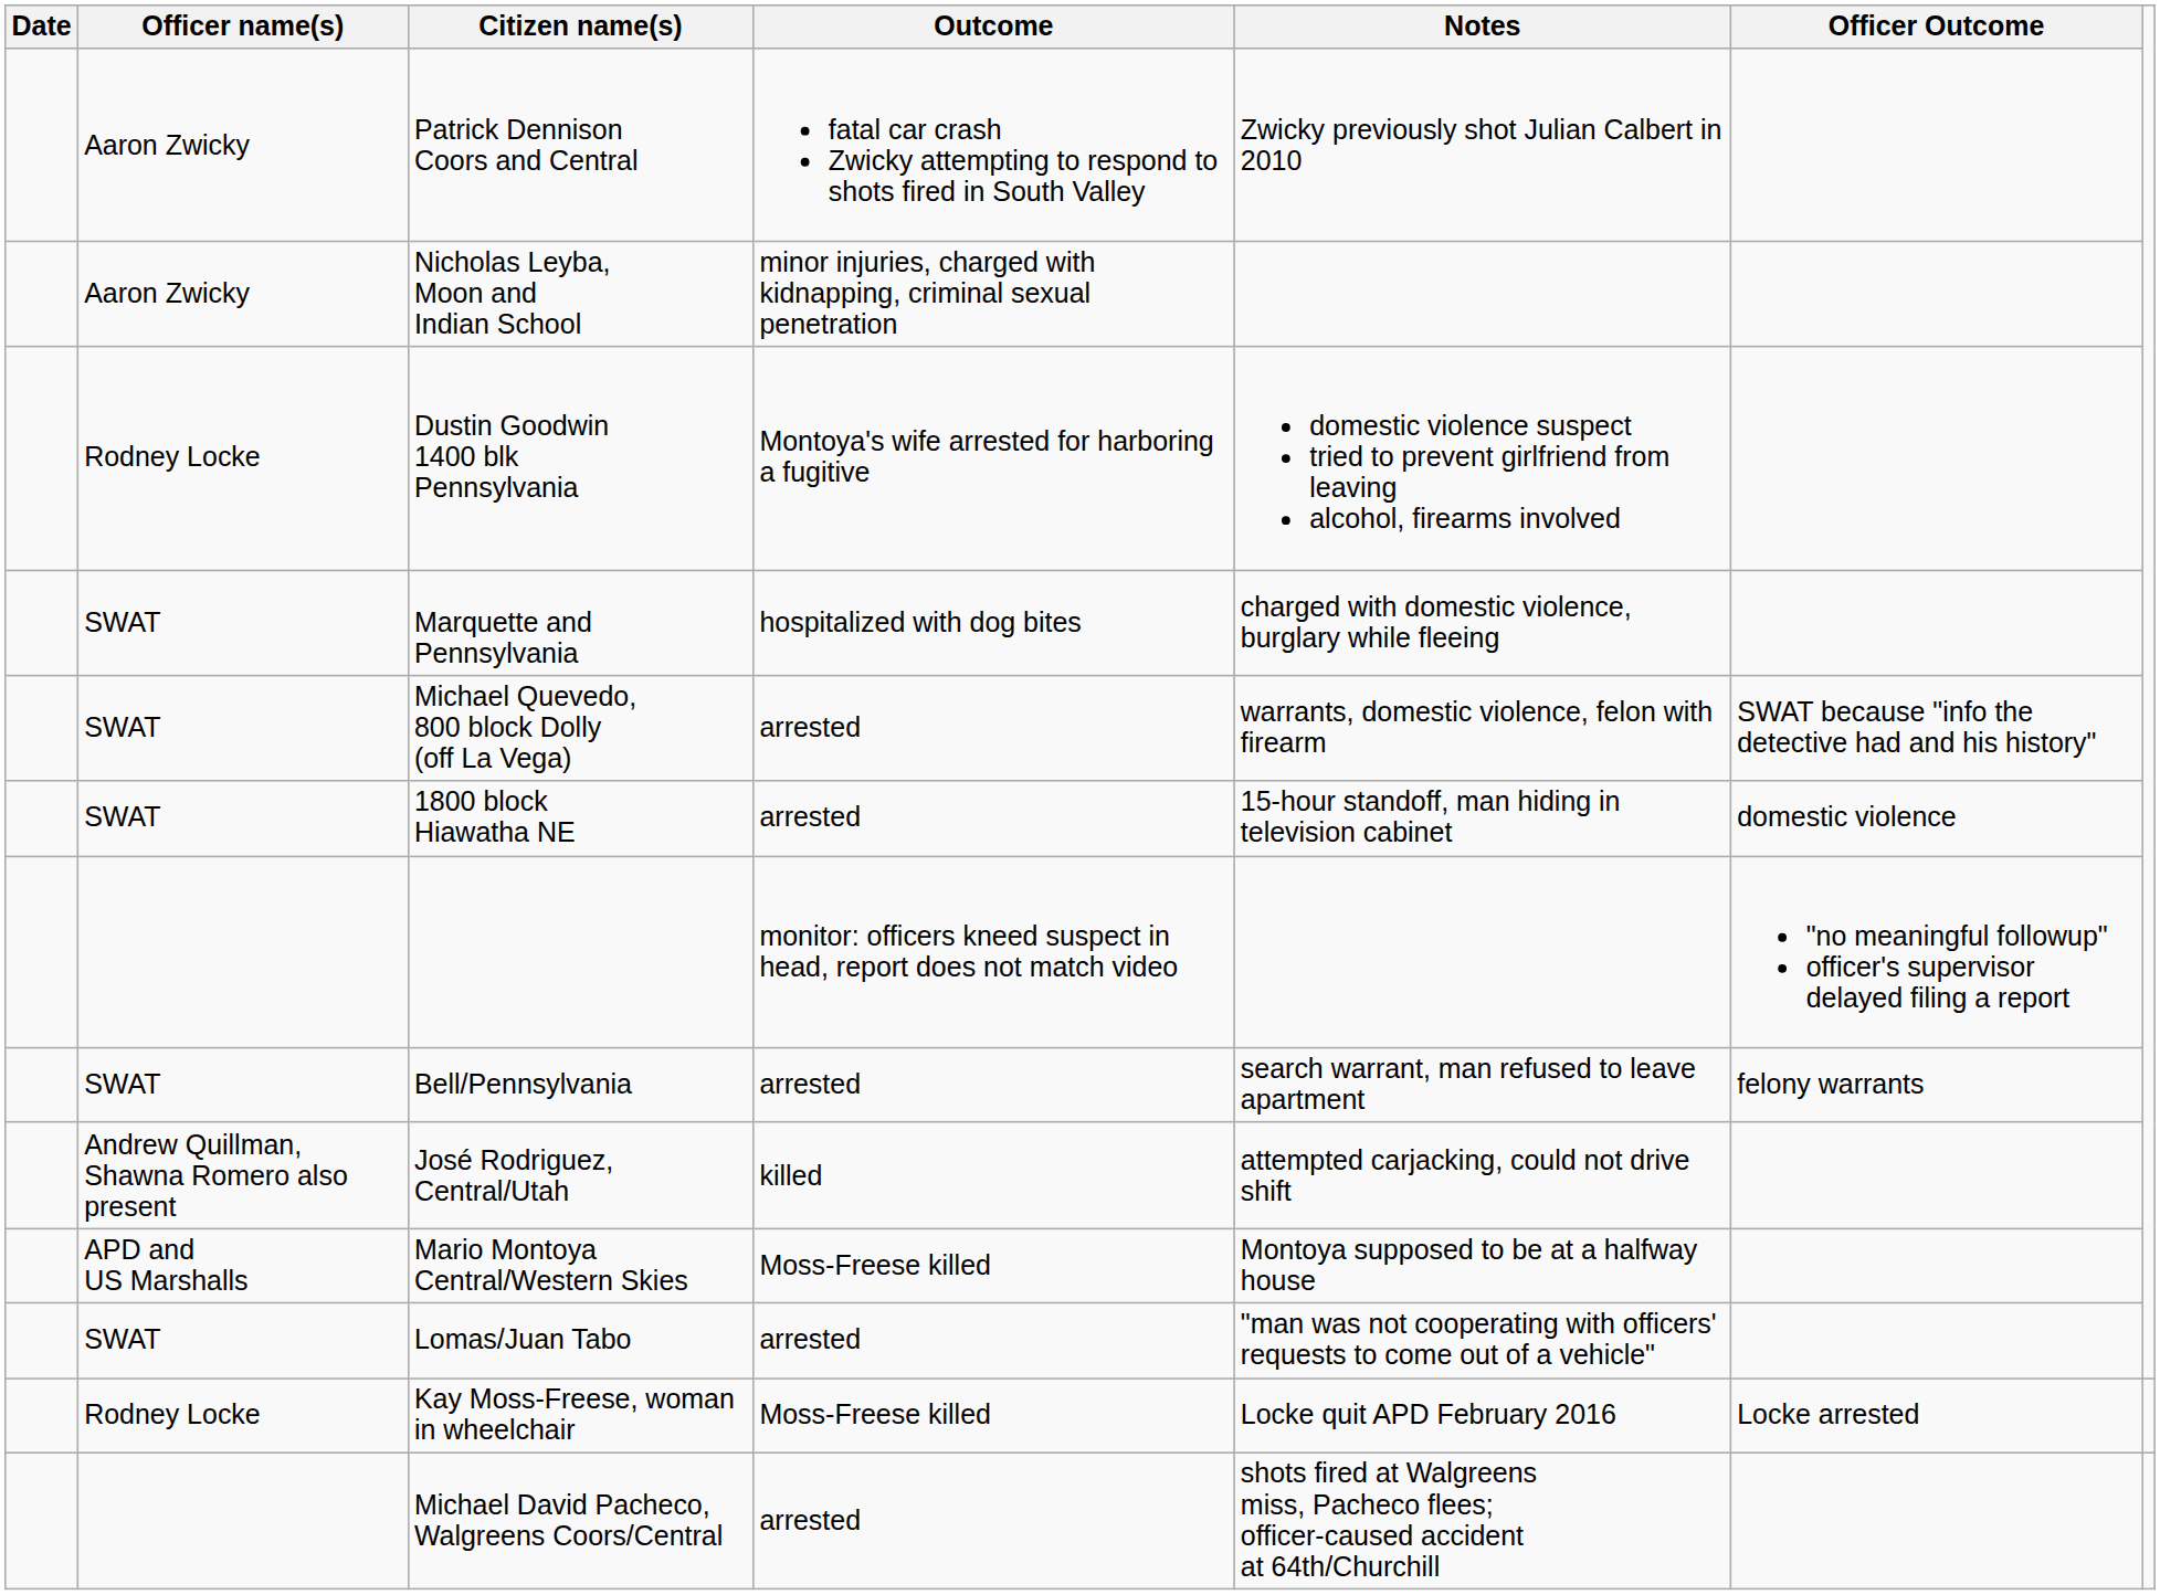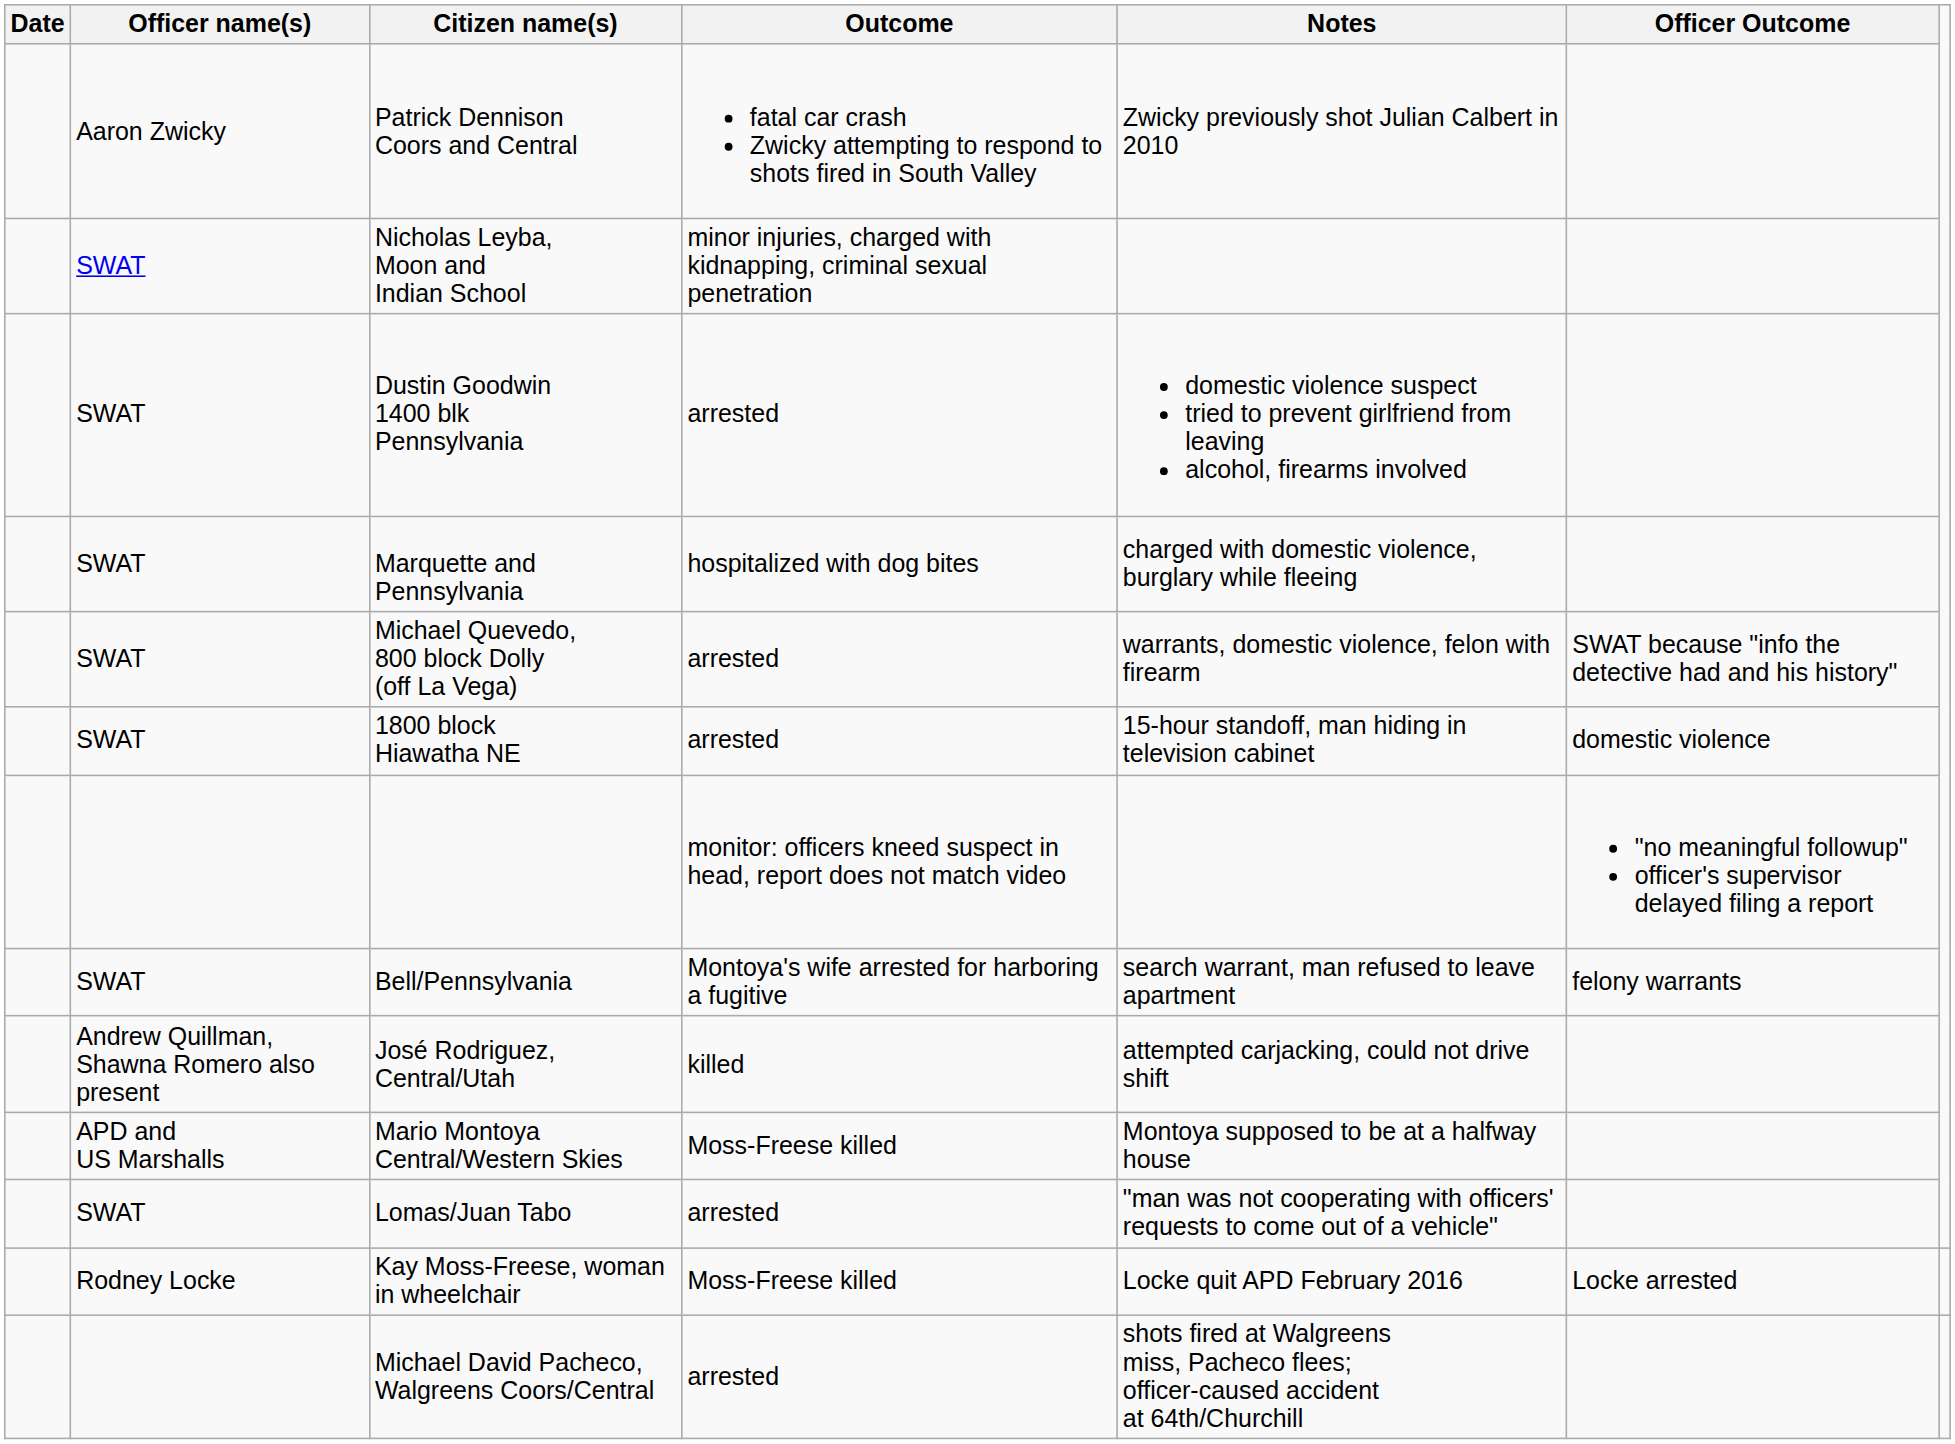 <table class="wikitable sortable">
 <tr>
 <th>Date</th>
 <th>Officer name(s)</th>
 <th>Citizen name(s)</th>
 <th>Outcome</th>
 <th>Notes</th>
 <th>Officer Outcome</th>
 </tr>
 <tr>
 <td></td>
 <td>Aaron Zwicky</td>
 <td>Patrick Dennison<br>Coors and Central</td>
 <td><br><ul><li>fatal car crash</li><li>Zwicky attempting to respond to shots fired in South Valley</li></ul></td>
 <td>Zwicky previously shot Julian Calbert in 2010</td>
 <td></td>
 </tr>
 <tr>
 <td></td>
-<td>Aaron Zwicky</td>
+<td><a href='#'>SWAT</a></td>
 <td>Nicholas Leyba,<br>Moon and<br>Indian School</td>
 <td>minor injuries, charged with kidnapping, criminal sexual penetration</td>
 <td></td>
 <td></td>
 </tr>
 <tr>
 <td></td>
-<td>Rodney Locke</td>
+<td>SWAT</td>
 <td>Dustin Goodwin<br>1400 blk<br>Pennsylvania</td>
-<td>Montoya's wife arrested for harboring a fugitive</td>
+<td>arrested</td>
 <td><br><ul><li>domestic violence suspect</li><li>tried to prevent girlfriend from leaving</li><li>alcohol, firearms involved</li></ul></td>
 <td></td>
 </tr>
 <tr>
 <td></td>
 <td>SWAT</td>
 <td><br> Marquette and<br>Pennsylvania</td>
 <td>hospitalized with dog bites</td>
 <td>charged with domestic violence, burglary while fleeing</td>
 <td></td>
 </tr>
 <tr>
 <td></td>
 <td>SWAT</td>
 <td>Michael Quevedo,<br>800 block Dolly<br>(off La Vega)</td>
 <td>arrested</td>
 <td>warrants, domestic violence, felon with firearm</td>
 <td>SWAT because "info the detective had and his history"</td>
 </tr>
 <tr>
 <td></td>
 <td>SWAT</td>
 <td>1800 block<br>Hiawatha NE</td>
 <td>arrested</td>
 <td>15-hour standoff, man hiding in television cabinet</td>
 <td>domestic violence</td>
 </tr>
 <tr>
 <td></td>
 <td></td>
 <td></td>
 <td>monitor: officers kneed suspect in head, report does not match video</td>
 <td></td>
 <td><br><ul><li>"no meaningful followup"</li><li>officer's supervisor delayed filing a report</li></ul></td>
 </tr>
 <tr>
 <td></td>
 <td>SWAT</td>
 <td>Bell/Pennsylvania</td>
-<td>arrested</td>
+<td>Montoya's wife arrested for harboring a fugitive</td>
 <td>search warrant, man refused to leave apartment</td>
 <td>felony warrants</td>
 </tr>
 <tr>
 <td></td>
 <td>Andrew Quillman, Shawna Romero also present</td>
 <td>José Rodriguez,<br>Central/Utah</td>
 <td>killed</td>
 <td>attempted carjacking, could not drive shift</td>
 <td></td>
 </tr>
 <tr>
 <td></td>
 <td>APD and<br>US Marshalls</td>
 <td>Mario Montoya<br>Central/Western Skies</td>
 <td>Moss-Freese killed</td>
 <td>Montoya supposed to be at a halfway house</td>
 <td></td>
 </tr>
 <tr>
 <td></td>
 <td>SWAT</td>
 <td>Lomas/Juan Tabo</td>
 <td>arrested</td>
 <td>"man was not cooperating with officers' requests to come out of a vehicle"</td>
 <td></td>
 </tr>
 <tr>
 <td></td>
 <td>Rodney Locke</td>
 <td>Kay Moss-Freese, woman in wheelchair</td>
 <td>Moss-Freese killed</td>
 <td>Locke quit APD February 2016</td>
 <td>Locke arrested</td>
 <td></td>
 </tr>
 <tr>
 <td></td>
 <td></td>
 <td>Michael David Pacheco,<br>Walgreens Coors/Central</td>
 <td>arrested</td>
 <td>shots fired at Walgreens<br>miss, Pacheco flees;<br>officer-caused accident<br>at 64th/Churchill</td>
 <td></td>
 </tr>
 </table>
